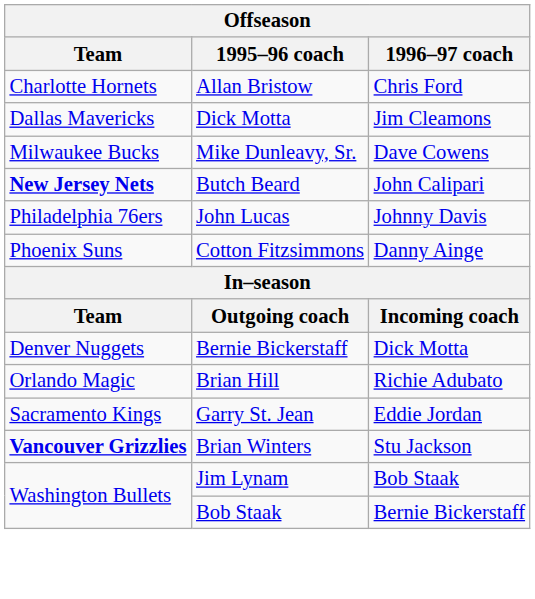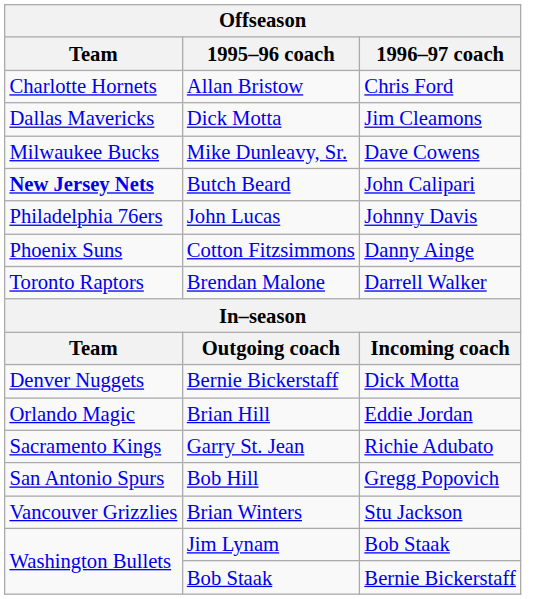 <table class="wikitable">
 <tr>
 <th colspan="3">Offseason</th>
 </tr>
 <tr>
 <th>Team</th>
 <th>1995–96 coach</th>
 <th>1996–97 coach</th>
 </tr>
 <tr>
 <td><a href='#'>Charlotte Hornets</a></td>
 <td><a href='#'>Allan Bristow</a></td>
 <td><a href='#'>Chris Ford</a></td>
 </tr>
 <tr>
 <td><a href='#'>Dallas Mavericks</a></td>
 <td><a href='#'>Dick Motta</a></td>
 <td><a href='#'>Jim Cleamons</a></td>
 </tr>
 <tr>
 <td><a href='#'>Milwaukee Bucks</a></td>
 <td><a href='#'>Mike Dunleavy, Sr.</a></td>
 <td><a href='#'>Dave Cowens</a></td>
 </tr>
 <tr>
 <td><strong><a href='#'>New Jersey Nets</a></strong></td>
 <td><a href='#'>Butch Beard</a></td>
 <td><a href='#'>John Calipari</a></td>
 </tr>
 <tr>
 <td><a href='#'>Philadelphia 76ers</a></td>
 <td><a href='#'>John Lucas</a></td>
 <td><a href='#'>Johnny Davis</a></td>
 </tr>
 <tr>
 <td><a href='#'>Phoenix Suns</a></td>
 <td><a href='#'>Cotton Fitzsimmons</a></td>
 <td><a href='#'>Danny Ainge</a></td>
 </tr>
 <tr>
+<td><a href='#'>Toronto Raptors</a></td>
+<td><a href='#'>Brendan Malone</a></td>
+<td><a href='#'>Darrell Walker</a></td>
+</tr>
+<tr>
 <th colspan="3">In–season</th>
 </tr>
 <tr>
 <th>Team</th>
 <th>Outgoing coach</th>
 <th>Incoming coach</th>
 </tr>
 <tr>
 <td><a href='#'>Denver Nuggets</a></td>
 <td><a href='#'>Bernie Bickerstaff</a></td>
 <td><a href='#'>Dick Motta</a></td>
 </tr>
 <tr>
 <td><a href='#'>Orlando Magic</a></td>
 <td><a href='#'>Brian Hill</a></td>
-<td><a href='#'>Richie Adubato</a></td>
+<td><a href='#'>Eddie Jordan</a></td>
 </tr>
 <tr>
 <td><a href='#'>Sacramento Kings</a></td>
 <td><a href='#'>Garry St. Jean</a></td>
-<td><a href='#'>Eddie Jordan</a></td>
+<td><a href='#'>Richie Adubato</a></td>
 </tr>
 <tr>
-<td><strong><a href='#'>Vancouver Grizzlies</a></strong></td>
+<td><a href='#'>San Antonio Spurs</a></td>
+<td><a href='#'>Bob Hill</a></td>
+<td><a href='#'>Gregg Popovich</a></td>
+</tr>
+<tr>
+<td><a href='#'>Vancouver Grizzlies</a></td>
 <td><a href='#'>Brian Winters</a></td>
 <td><a href='#'>Stu Jackson</a></td>
 </tr>
 <tr>
 <td rowspan="2"><a href='#'>Washington Bullets</a></td>
 <td><a href='#'>Jim Lynam</a></td>
 <td><a href='#'>Bob Staak</a></td>
 </tr>
 <tr>
 <td><a href='#'>Bob Staak</a></td>
 <td><a href='#'>Bernie Bickerstaff</a></td>
 </tr>
 </table>
